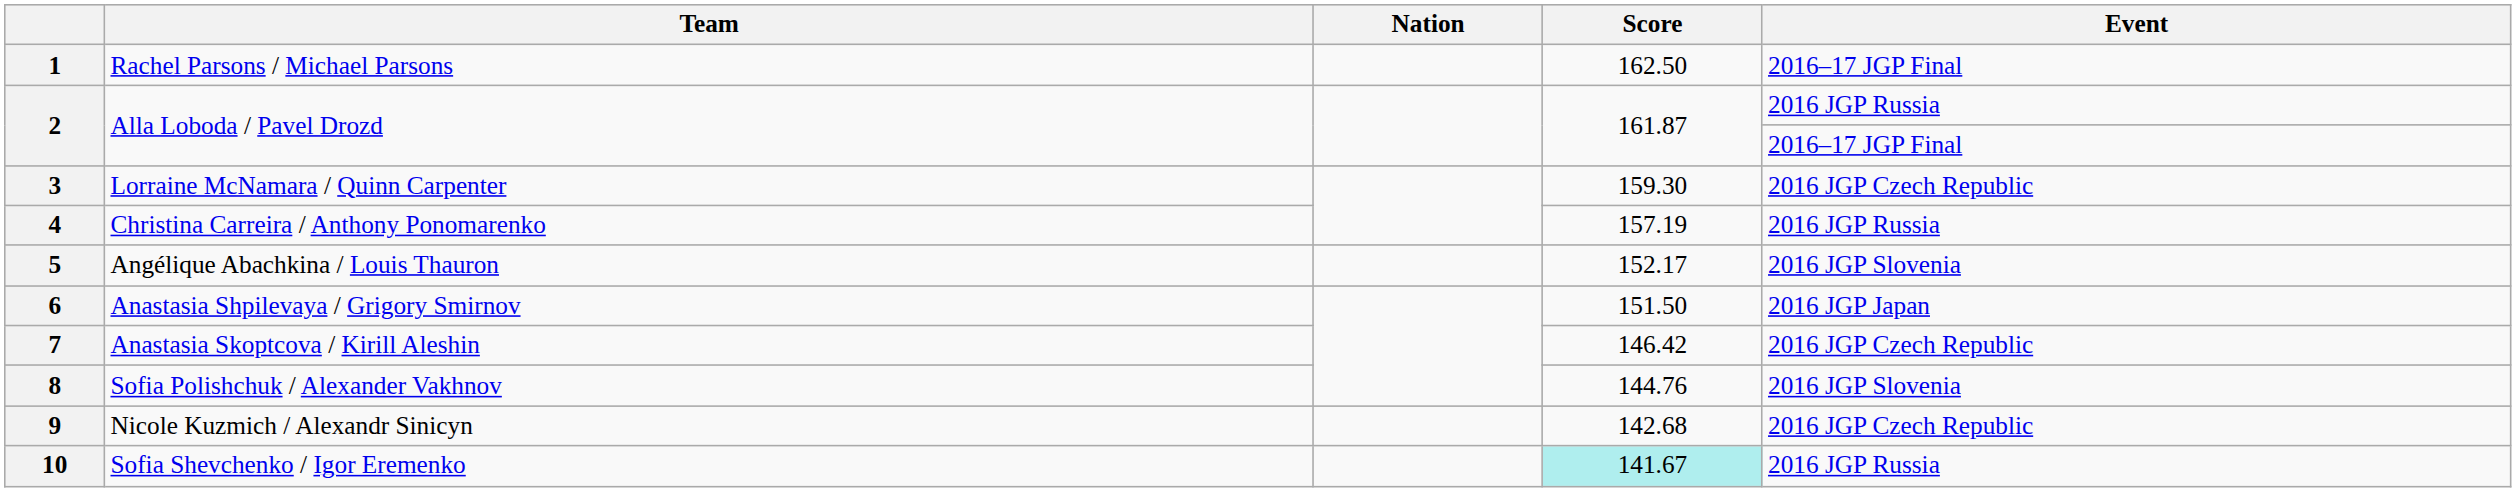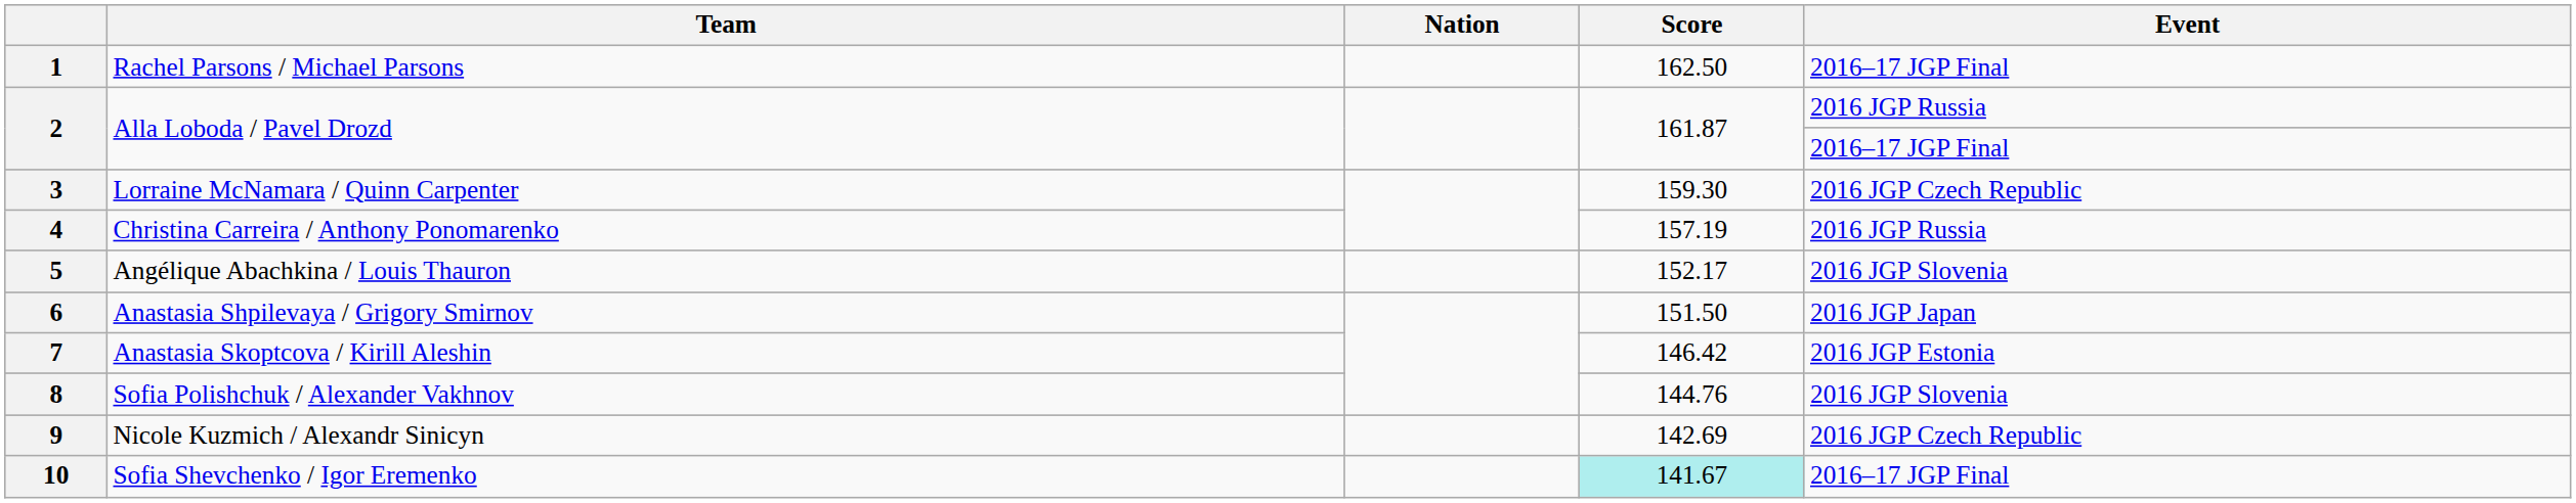 <table class="wikitable sortable" style="text-align:left; width:80%">
 <tr>
 <th scope="col"></th>
 <th scope="col">Team</th>
 <th scope="col">Nation</th>
 <th scope="col">Score</th>
 <th scope="col">Event</th>
 </tr>
 <tr>
 <th scope="row">1</th>
 <td><a href='#'>Rachel Parsons</a> / <a href='#'>Michael Parsons</a></td>
 <td></td>
 <td style="text-align:center;">162.50</td>
 <td><a href='#'>2016–17 JGP Final</a></td>
 </tr>
 <tr>
 <th scope="row" rowspan="2">2</th>
 <td rowspan="2"><a href='#'>Alla Loboda</a> / <a href='#'>Pavel Drozd</a></td>
 <td rowspan="2"></td>
 <td rowspan="2" style="text-align:center;">161.87</td>
 <td><a href='#'>2016 JGP Russia</a></td>
 </tr>
 <tr>
 <td><a href='#'>2016–17 JGP Final</a></td>
 </tr>
 <tr>
 <th scope="row">3</th>
 <td><a href='#'>Lorraine McNamara</a> / <a href='#'>Quinn Carpenter</a></td>
 <td rowspan="2"></td>
 <td style="text-align:center;">159.30</td>
 <td><a href='#'>2016 JGP Czech Republic</a></td>
 </tr>
 <tr>
 <th scope="row">4</th>
 <td><a href='#'>Christina Carreira</a> / <a href='#'>Anthony Ponomarenko</a></td>
 <td style="text-align:center;">157.19</td>
 <td><a href='#'>2016 JGP Russia</a></td>
 </tr>
 <tr>
 <th scope="row">5</th>
 <td>Angélique Abachkina / <a href='#'>Louis Thauron</a></td>
 <td></td>
 <td style="text-align:center;">152.17</td>
 <td><a href='#'>2016 JGP Slovenia</a></td>
 </tr>
 <tr>
 <th scope="row">6</th>
 <td><a href='#'>Anastasia Shpilevaya</a> / <a href='#'>Grigory Smirnov</a></td>
 <td rowspan="3"></td>
 <td style="text-align:center;">151.50</td>
 <td><a href='#'>2016 JGP Japan</a></td>
 </tr>
 <tr>
 <th scope="row">7</th>
 <td><a href='#'>Anastasia Skoptcova</a> / <a href='#'>Kirill Aleshin</a></td>
 <td style="text-align:center;">146.42</td>
-<td><a href='#'>2016 JGP Czech Republic</a></td>
+<td><a href='#'>2016 JGP Estonia</a></td>
 </tr>
 <tr>
 <th scope="row">8</th>
 <td><a href='#'>Sofia Polishchuk</a> / <a href='#'>Alexander Vakhnov</a></td>
 <td style="text-align:center;">144.76</td>
 <td><a href='#'>2016 JGP Slovenia</a></td>
 </tr>
 <tr>
 <th scope="row">9</th>
 <td>Nicole Kuzmich / Alexandr Sinicyn</td>
 <td></td>
-<td style="text-align:center;">142.68</td>
+<td style="text-align:center;">142.69</td>
 <td><a href='#'>2016 JGP Czech Republic</a></td>
 </tr>
 <tr>
 <th scope="row">10</th>
 <td><a href='#'>Sofia Shevchenko</a> / <a href='#'>Igor Eremenko</a></td>
 <td></td>
 <td style="background: paleturquoise; text-align:center;">141.67</td>
-<td><a href='#'>2016 JGP Russia</a></td>
+<td><a href='#'>2016–17 JGP Final</a></td>
 </tr>
 </table>
